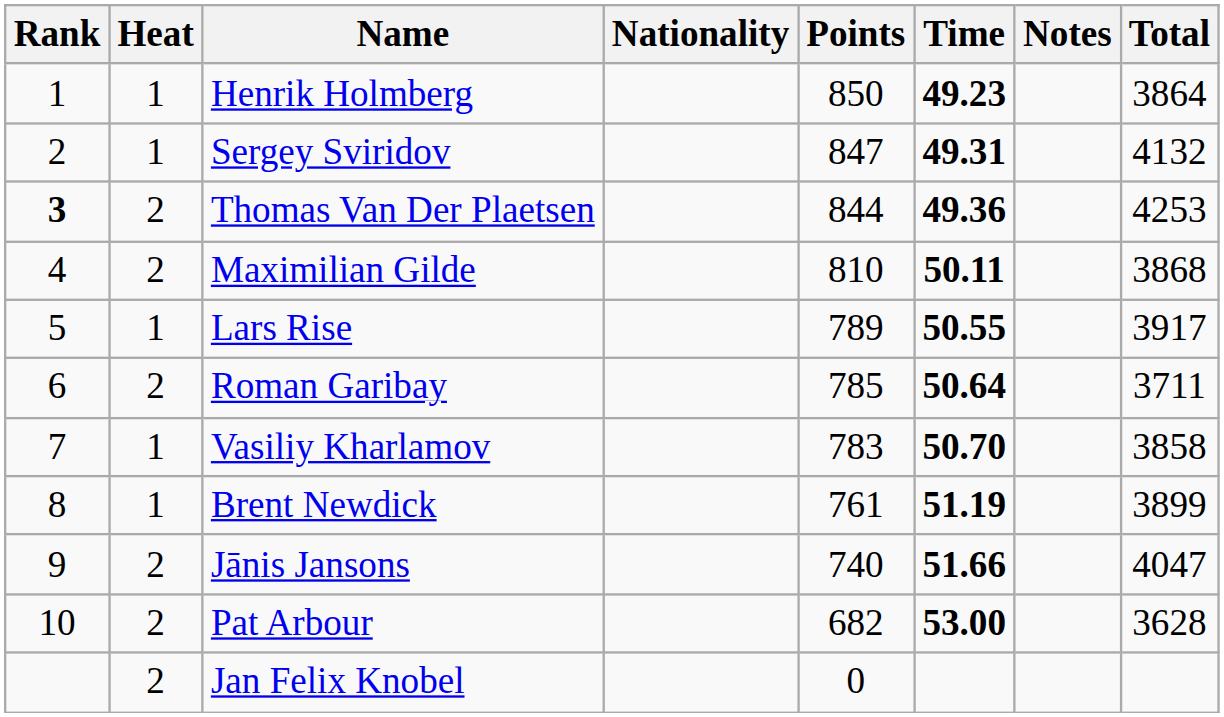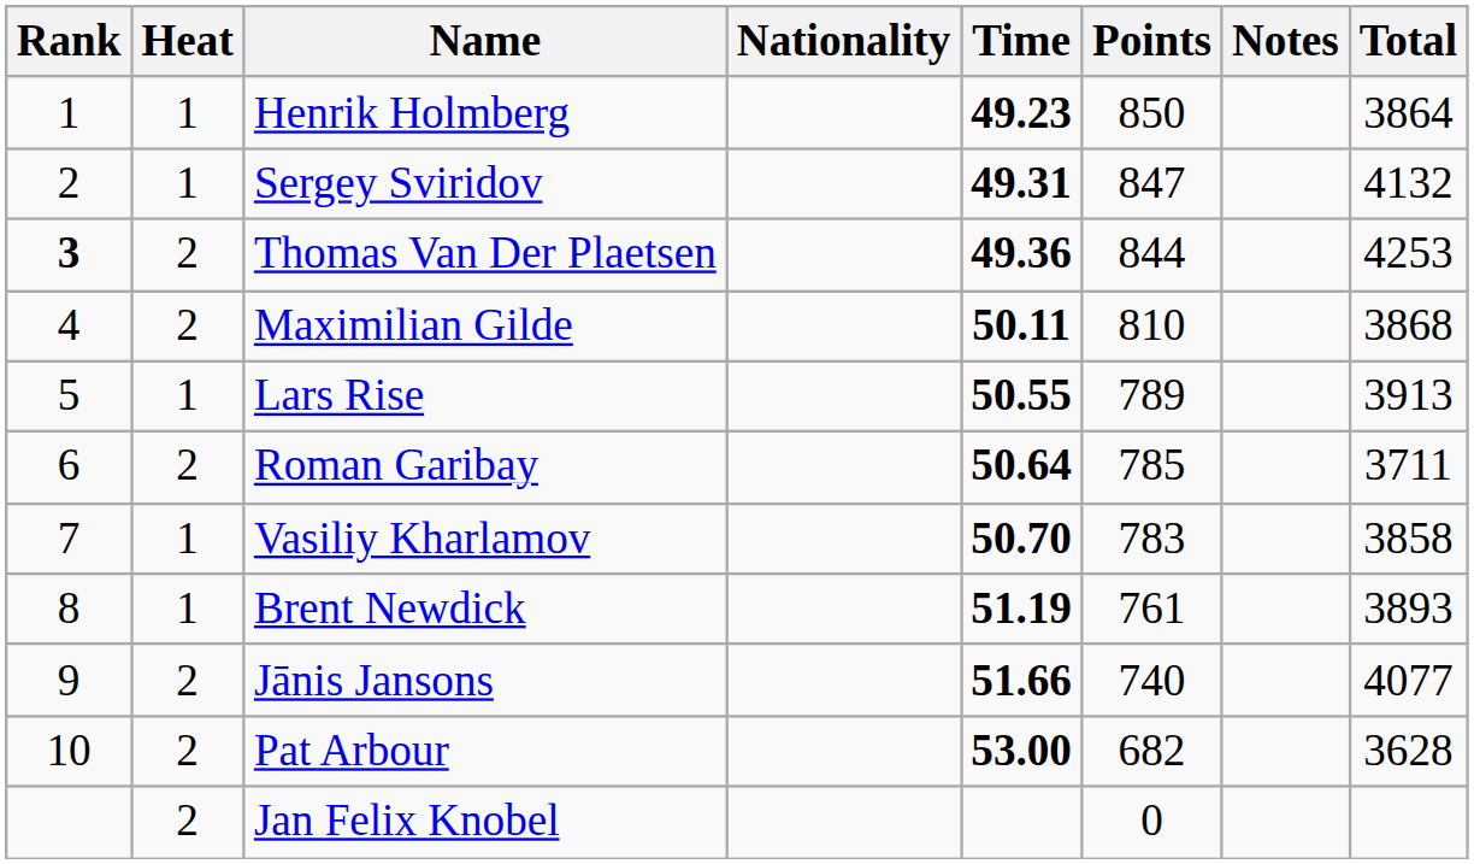 <table class="wikitable sortable" style="text-align:center">
 <tr>
 <th>Rank</th>
 <th>Heat</th>
 <th>Name</th>
 <th>Nationality</th>
+<th>Time</th>
 <th>Points</th>
-<th>Time</th>
 <th>Notes</th>
 <th>Total</th>
 </tr>
 <tr>
 <td>1</td>
 <td>1</td>
 <td align="left"><a href='#'>Henrik Holmberg</a></td>
 <td align=left></td>
+<td><strong>49.23</strong></td>
 <td>850</td>
-<td><strong>49.23</strong></td>
 <td></td>
 <td>3864</td>
 </tr>
 <tr>
 <td>2</td>
 <td>1</td>
 <td align="left"><a href='#'>Sergey Sviridov</a></td>
 <td align=left></td>
+<td><strong>49.31</strong></td>
 <td>847</td>
-<td><strong>49.31</strong></td>
 <td></td>
 <td>4132</td>
 </tr>
 <tr>
 <td><strong>3</strong></td>
 <td>2</td>
 <td align="left"><a href='#'>Thomas Van Der Plaetsen</a></td>
 <td align=left></td>
+<td><strong>49.36</strong></td>
 <td>844</td>
-<td><strong>49.36</strong></td>
 <td></td>
 <td>4253</td>
 </tr>
 <tr>
 <td>4</td>
 <td>2</td>
 <td align="left"><a href='#'>Maximilian Gilde</a></td>
 <td align=left></td>
+<td><strong>50.11</strong></td>
 <td>810</td>
-<td><strong>50.11</strong></td>
 <td></td>
 <td>3868</td>
 </tr>
 <tr>
 <td>5</td>
 <td>1</td>
 <td align="left"><a href='#'>Lars Rise</a></td>
 <td align=left></td>
+<td><strong>50.55</strong></td>
 <td>789</td>
-<td><strong>50.55</strong></td>
 <td></td>
-<td>3917</td>
+<td>3913</td>
 </tr>
 <tr>
 <td>6</td>
 <td>2</td>
 <td align="left"><a href='#'>Roman Garibay</a></td>
 <td align=left></td>
+<td><strong>50.64</strong></td>
 <td>785</td>
-<td><strong>50.64</strong></td>
 <td></td>
 <td>3711</td>
 </tr>
 <tr>
 <td>7</td>
 <td>1</td>
 <td align="left"><a href='#'>Vasiliy Kharlamov</a></td>
 <td align=left></td>
+<td><strong>50.70</strong></td>
 <td>783</td>
-<td><strong>50.70</strong></td>
 <td></td>
 <td>3858</td>
 </tr>
 <tr>
 <td>8</td>
 <td>1</td>
 <td align="left"><a href='#'>Brent Newdick</a></td>
 <td align=left></td>
+<td><strong>51.19</strong></td>
 <td>761</td>
-<td><strong>51.19</strong></td>
 <td></td>
-<td>3899</td>
+<td>3893</td>
 </tr>
 <tr>
 <td>9</td>
 <td>2</td>
 <td align="left"><a href='#'>Jānis Jansons</a></td>
 <td align=left></td>
+<td><strong>51.66</strong></td>
 <td>740</td>
-<td><strong>51.66</strong></td>
 <td></td>
-<td>4047</td>
+<td>4077</td>
 </tr>
 <tr>
 <td>10</td>
 <td>2</td>
 <td align="left"><a href='#'>Pat Arbour</a></td>
 <td align=left></td>
+<td><strong>53.00</strong></td>
 <td>682</td>
-<td><strong>53.00</strong></td>
 <td></td>
 <td>3628</td>
 </tr>
 <tr>
 <td></td>
 <td>2</td>
 <td align="left"><a href='#'>Jan Felix Knobel</a></td>
 <td align=left></td>
+<td><strong></strong></td>
 <td>0</td>
-<td><strong></strong></td>
 <td></td>
 <td></td>
 </tr>
 </table>
